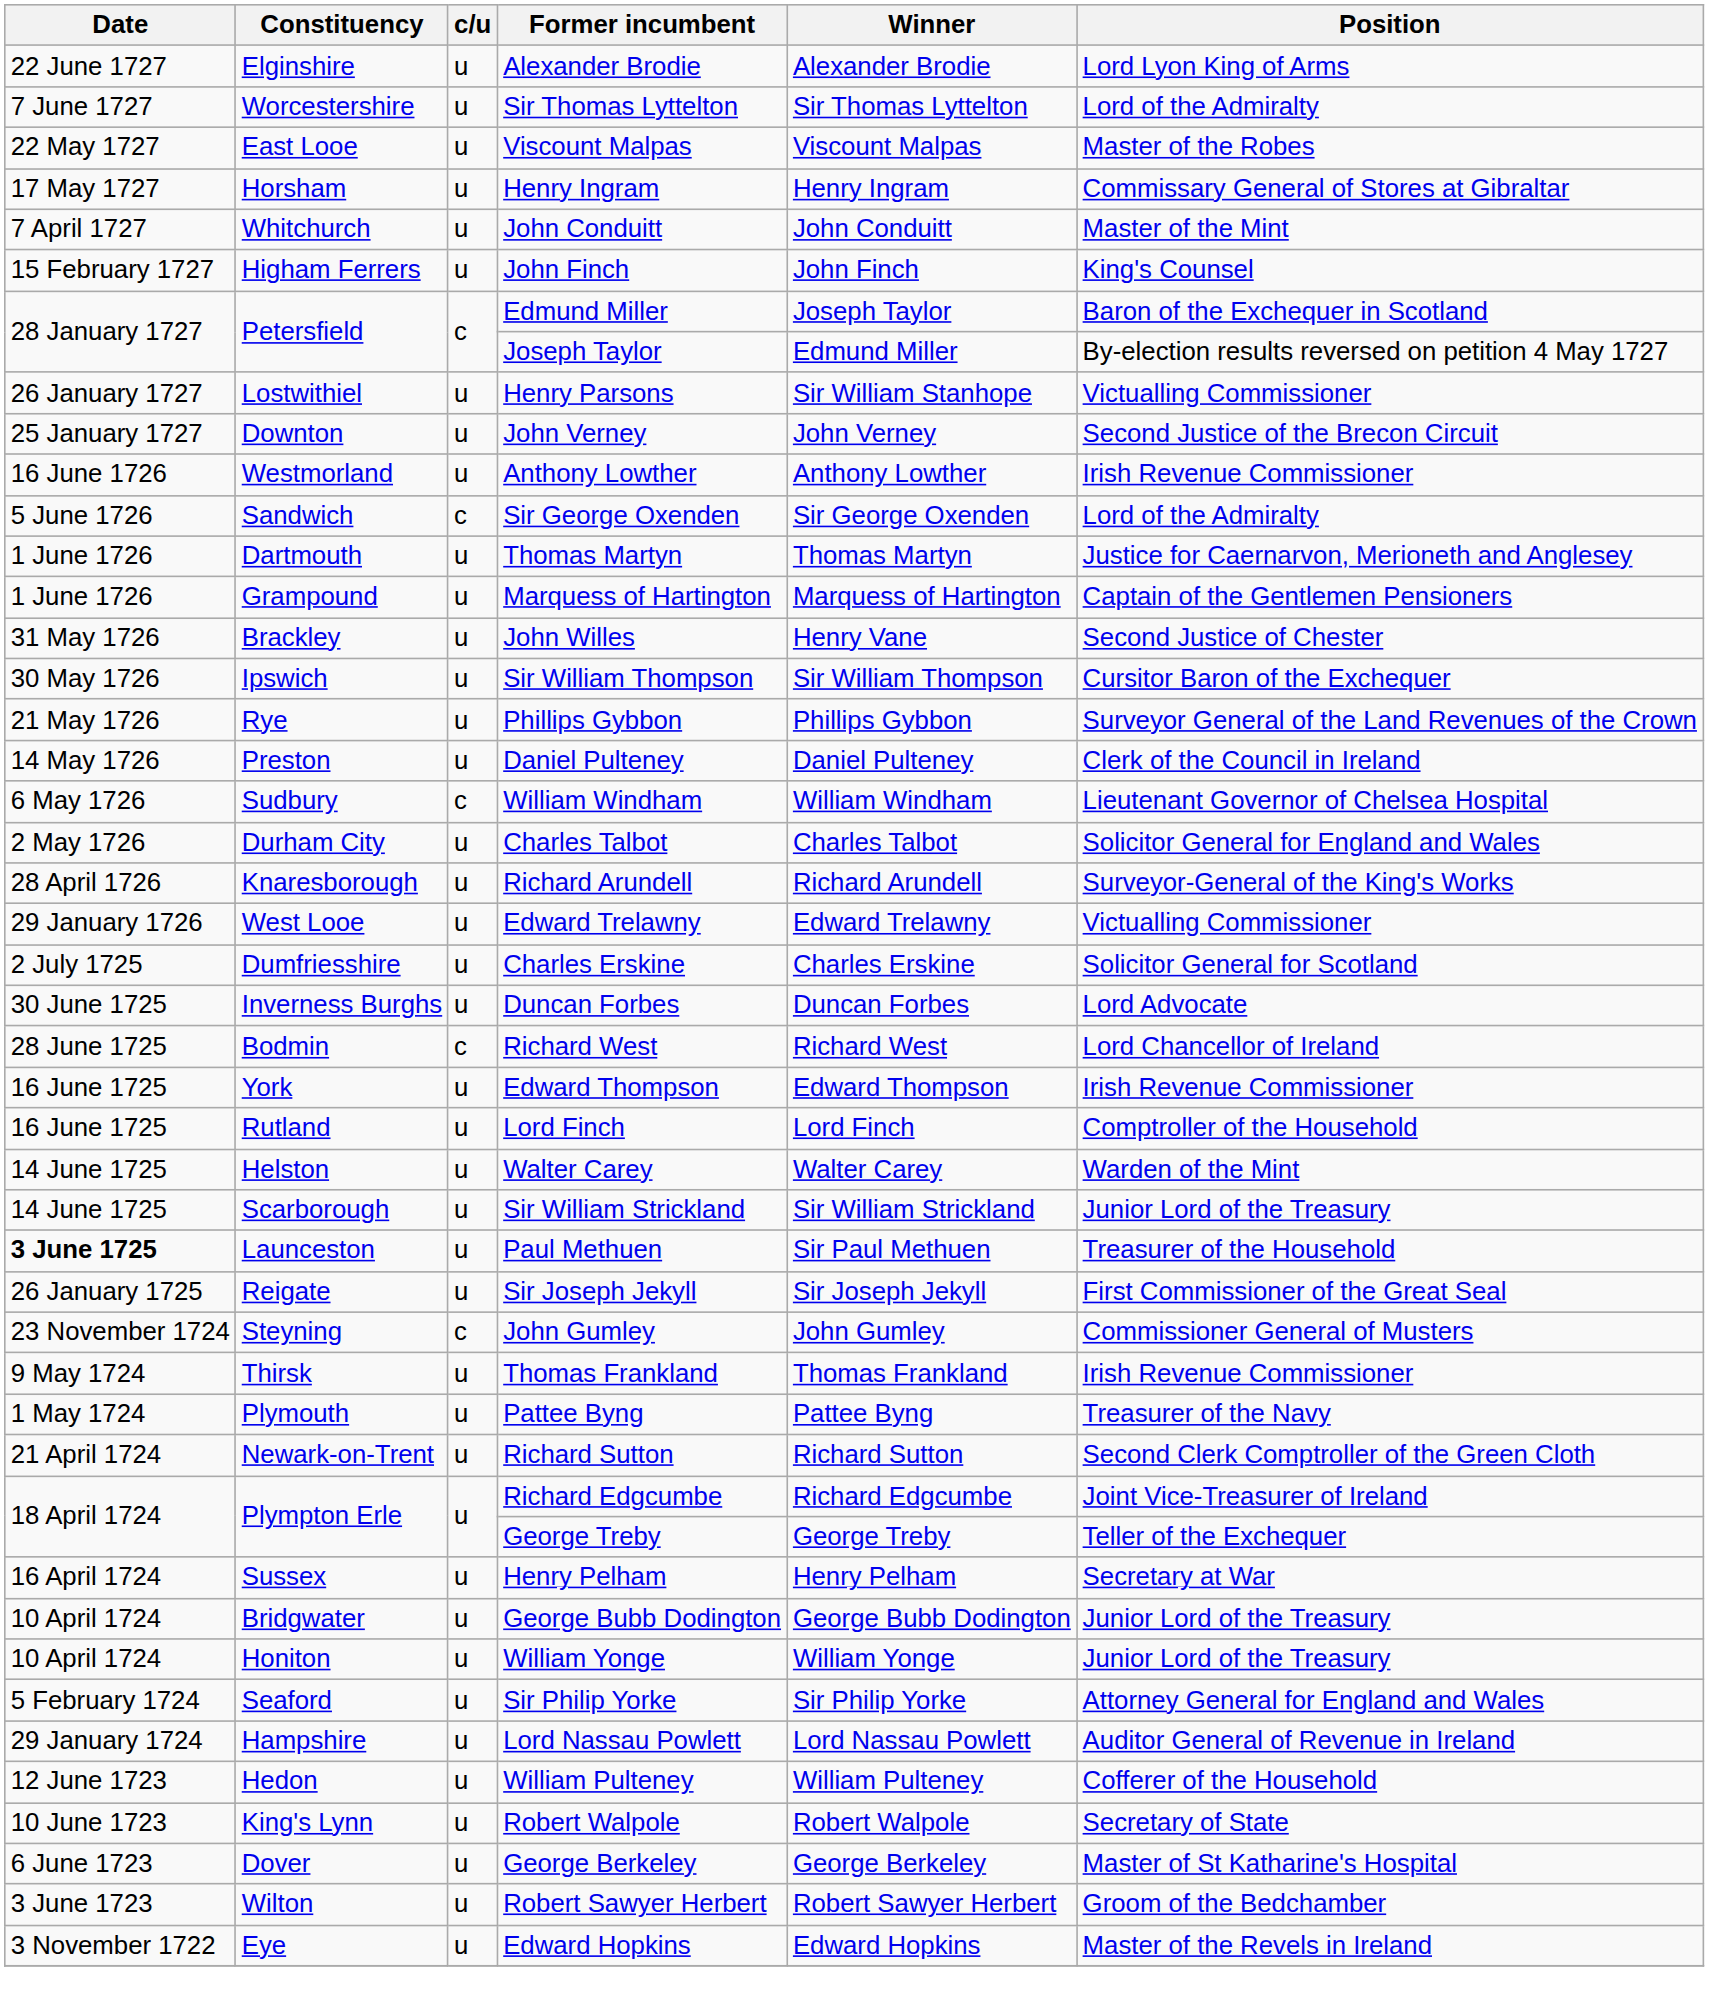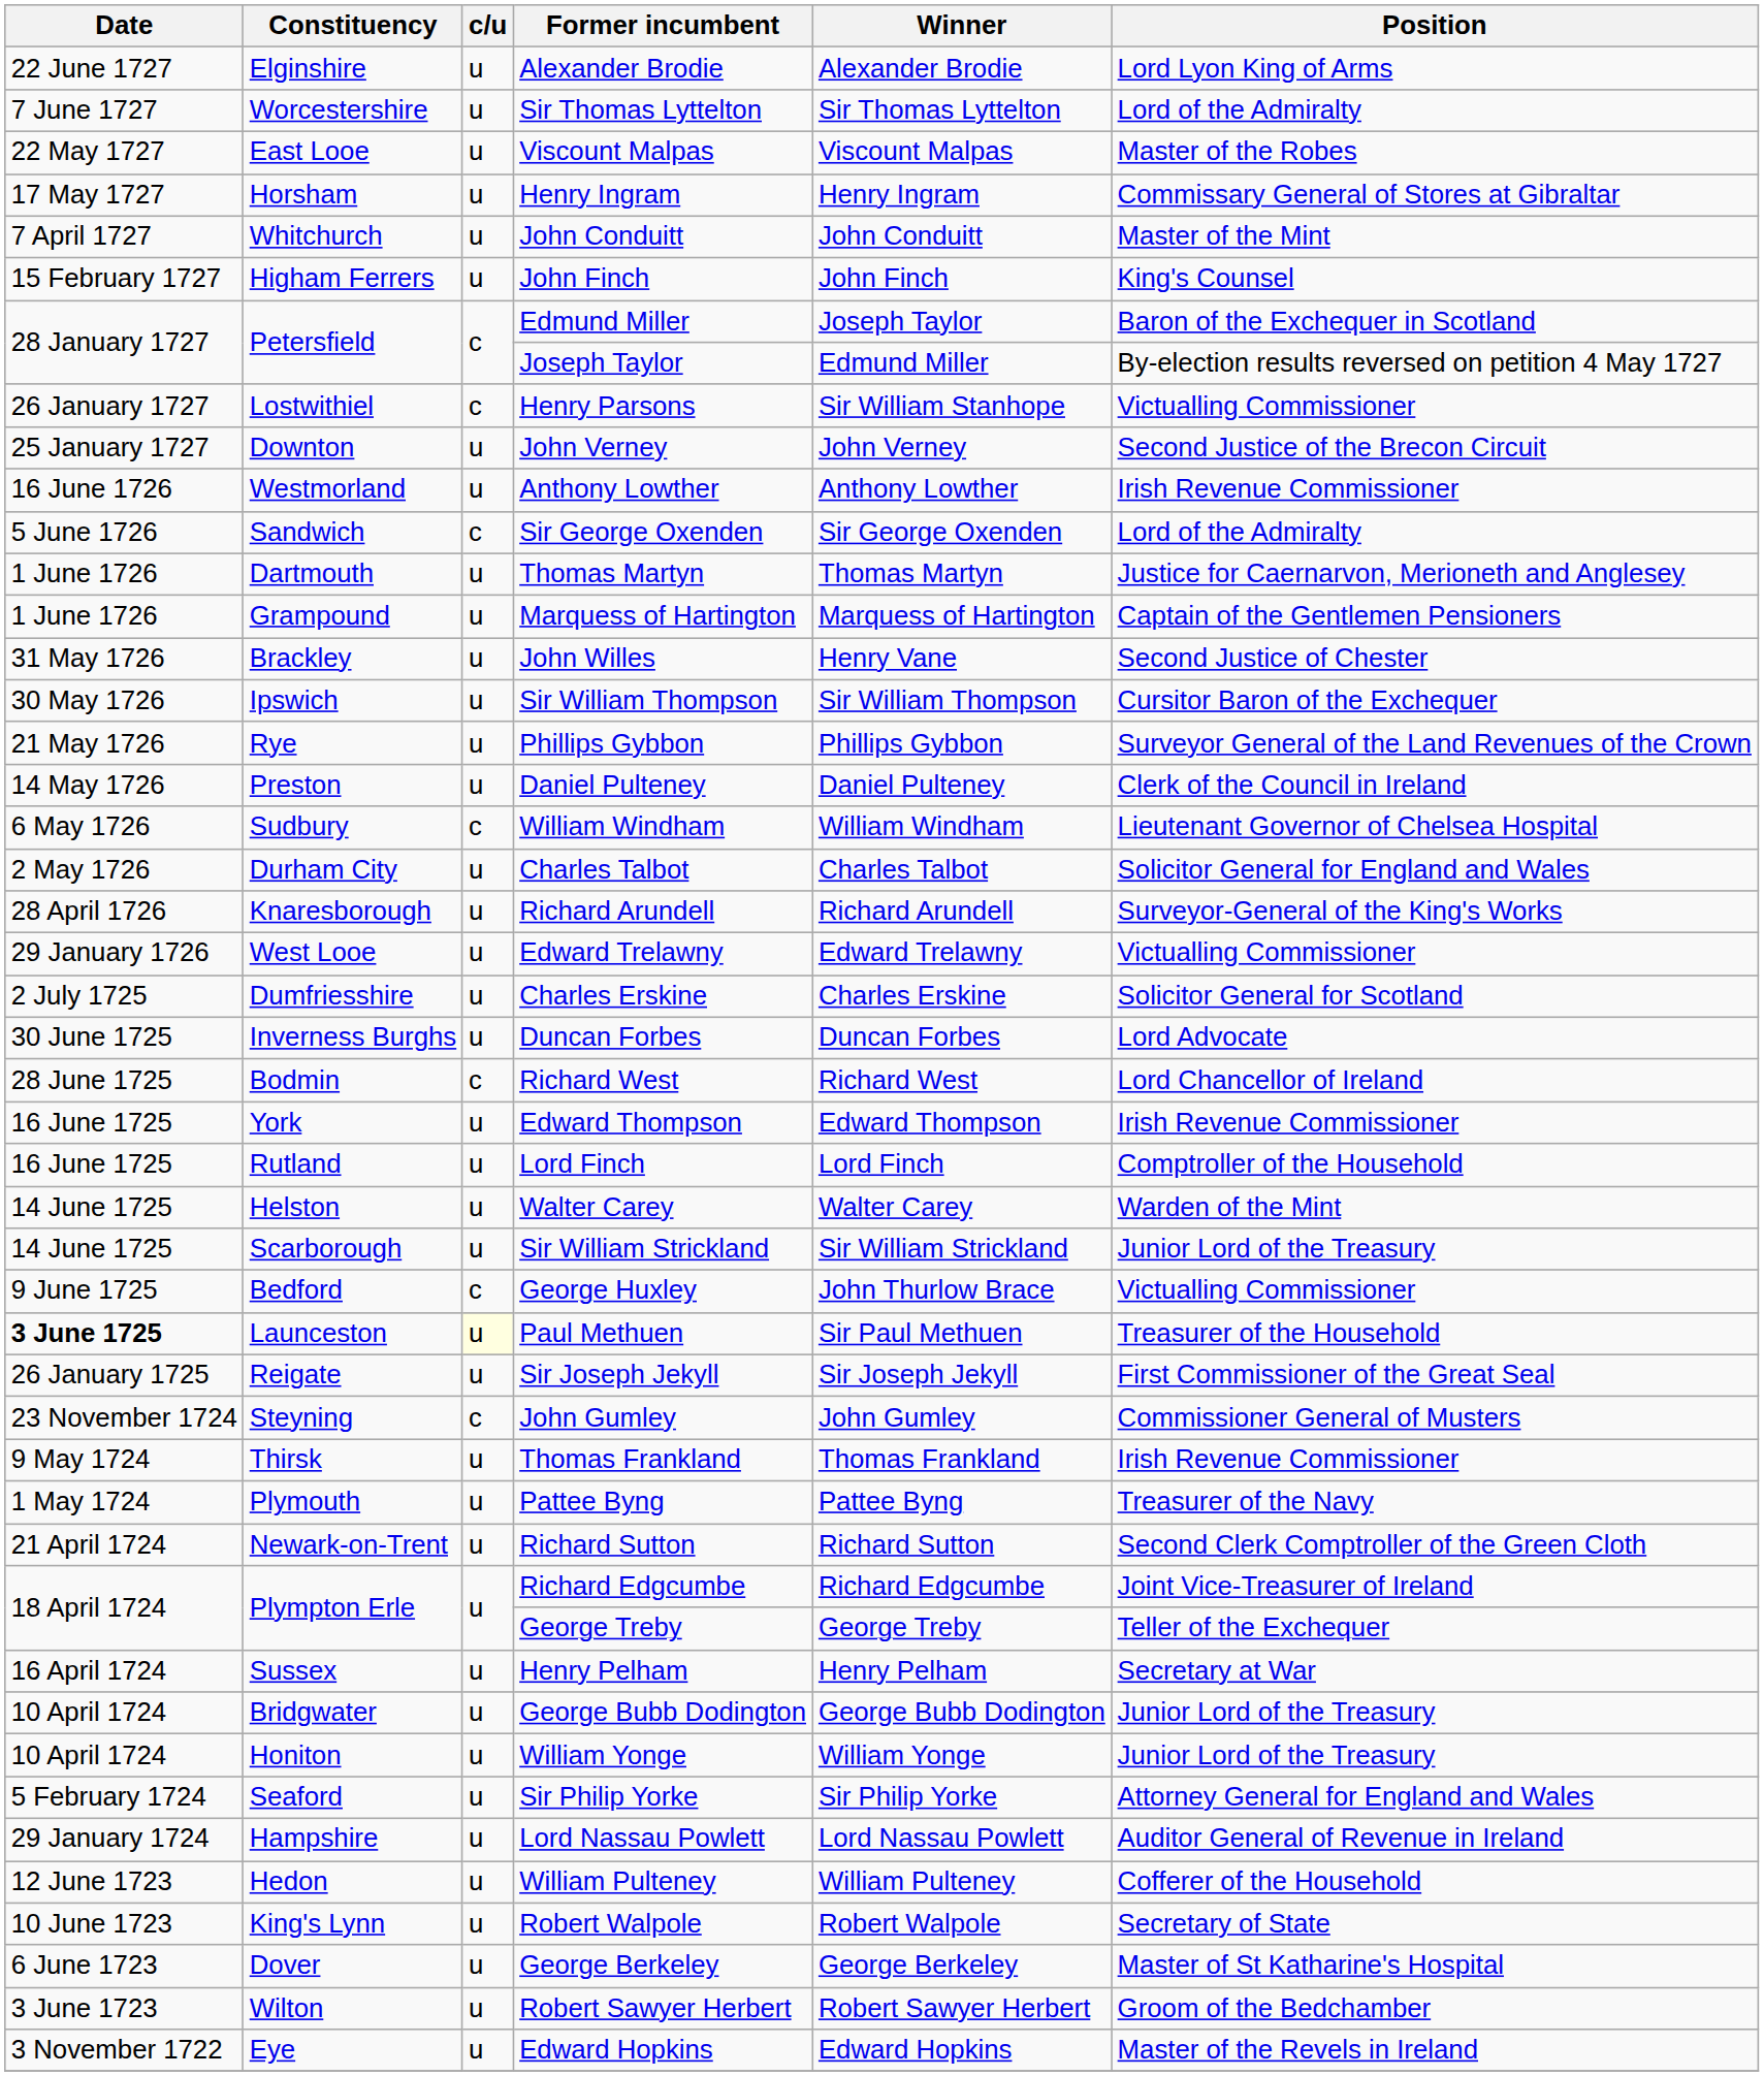 <table class="wikitable">
 <tr>
 <th>Date</th>
 <th>Constituency</th>
 <th>c/u</th>
 <th>Former incumbent</th>
 <th>Winner</th>
 <th>Position</th>
 </tr>
 <tr>
 <td>22 June 1727</td>
 <td><a href='#'>Elginshire</a></td>
 <td>u</td>
 <td><a href='#'>Alexander Brodie</a></td>
 <td><a href='#'>Alexander Brodie</a></td>
 <td><a href='#'>Lord Lyon King of Arms</a></td>
 </tr>
 <tr>
 <td>7 June 1727</td>
 <td><a href='#'>Worcestershire</a></td>
 <td>u</td>
 <td><a href='#'>Sir Thomas Lyttelton</a></td>
 <td><a href='#'>Sir Thomas Lyttelton</a></td>
 <td><a href='#'>Lord of the Admiralty</a></td>
 </tr>
 <tr>
 <td>22 May 1727</td>
 <td><a href='#'>East Looe</a></td>
 <td>u</td>
 <td><a href='#'>Viscount Malpas</a></td>
 <td><a href='#'>Viscount Malpas</a></td>
 <td><a href='#'>Master of the Robes</a></td>
 </tr>
 <tr>
 <td>17 May 1727</td>
 <td><a href='#'>Horsham</a></td>
 <td>u</td>
 <td><a href='#'>Henry Ingram</a></td>
 <td><a href='#'>Henry Ingram</a></td>
 <td><a href='#'>Commissary General of Stores at Gibraltar</a></td>
 </tr>
 <tr>
 <td>7 April 1727</td>
 <td><a href='#'>Whitchurch</a></td>
 <td>u</td>
 <td><a href='#'>John Conduitt</a></td>
 <td><a href='#'>John Conduitt</a></td>
 <td><a href='#'>Master of the Mint</a></td>
 </tr>
 <tr>
 <td>15 February 1727</td>
 <td><a href='#'>Higham Ferrers</a></td>
 <td>u</td>
 <td><a href='#'>John Finch</a></td>
 <td><a href='#'>John Finch</a></td>
 <td><a href='#'>King's Counsel</a></td>
 </tr>
 <tr>
 <td rowspan=2>28 January 1727</td>
 <td rowspan=2><a href='#'>Petersfield</a></td>
 <td rowspan=2>c</td>
 <td><a href='#'>Edmund Miller</a></td>
 <td><a href='#'>Joseph Taylor</a></td>
 <td><a href='#'>Baron of the Exchequer in Scotland</a></td>
 </tr>
 <tr>
 <td><a href='#'>Joseph Taylor</a></td>
 <td><a href='#'>Edmund Miller</a></td>
 <td>By-election results reversed on petition 4 May 1727</td>
 </tr>
 <tr>
 <td>26 January 1727</td>
 <td><a href='#'>Lostwithiel</a></td>
-<td>u</td>
+<td>c</td>
 <td><a href='#'>Henry Parsons</a></td>
 <td><a href='#'>Sir William Stanhope</a></td>
 <td><a href='#'>Victualling Commissioner</a></td>
 </tr>
 <tr>
 <td>25 January 1727</td>
 <td><a href='#'>Downton</a></td>
 <td>u</td>
 <td><a href='#'>John Verney</a></td>
 <td><a href='#'>John Verney</a></td>
 <td><a href='#'>Second Justice of the Brecon Circuit</a></td>
 </tr>
 <tr>
 <td>16 June 1726</td>
 <td><a href='#'>Westmorland</a></td>
 <td>u</td>
 <td><a href='#'>Anthony Lowther</a></td>
 <td><a href='#'>Anthony Lowther</a></td>
 <td><a href='#'>Irish Revenue Commissioner</a></td>
 </tr>
 <tr>
 <td>5 June 1726</td>
 <td><a href='#'>Sandwich</a></td>
 <td>c</td>
 <td><a href='#'>Sir George Oxenden</a></td>
 <td><a href='#'>Sir George Oxenden</a></td>
 <td><a href='#'>Lord of the Admiralty</a></td>
 </tr>
 <tr>
 <td>1 June 1726</td>
 <td><a href='#'>Dartmouth</a></td>
 <td>u</td>
 <td><a href='#'>Thomas Martyn</a></td>
 <td><a href='#'>Thomas Martyn</a></td>
 <td><a href='#'>Justice for Caernarvon, Merioneth and Anglesey</a></td>
 </tr>
 <tr>
 <td>1 June 1726</td>
 <td><a href='#'>Grampound</a></td>
 <td>u</td>
 <td><a href='#'>Marquess of Hartington</a></td>
 <td><a href='#'>Marquess of Hartington</a></td>
 <td><a href='#'>Captain of the Gentlemen Pensioners</a></td>
 </tr>
 <tr>
 <td>31 May 1726</td>
 <td><a href='#'>Brackley</a></td>
 <td>u</td>
 <td><a href='#'>John Willes</a></td>
 <td><a href='#'>Henry Vane</a></td>
 <td><a href='#'>Second Justice of Chester</a></td>
 </tr>
 <tr>
 <td>30 May 1726</td>
 <td><a href='#'>Ipswich</a></td>
 <td>u</td>
 <td><a href='#'>Sir William Thompson</a></td>
 <td><a href='#'>Sir William Thompson</a></td>
 <td><a href='#'>Cursitor Baron of the Exchequer</a></td>
 </tr>
 <tr>
 <td>21 May 1726</td>
 <td><a href='#'>Rye</a></td>
 <td>u</td>
 <td><a href='#'>Phillips Gybbon</a></td>
 <td><a href='#'>Phillips Gybbon</a></td>
 <td><a href='#'>Surveyor General of the Land Revenues of the Crown</a></td>
 </tr>
 <tr>
 <td>14 May 1726</td>
 <td><a href='#'>Preston</a></td>
 <td>u</td>
 <td><a href='#'>Daniel Pulteney</a></td>
 <td><a href='#'>Daniel Pulteney</a></td>
 <td><a href='#'>Clerk of the Council in Ireland</a></td>
 </tr>
 <tr>
 <td>6 May 1726</td>
 <td><a href='#'>Sudbury</a></td>
 <td>c</td>
 <td><a href='#'>William Windham</a></td>
 <td><a href='#'>William Windham</a></td>
 <td><a href='#'>Lieutenant Governor of Chelsea Hospital</a></td>
 </tr>
 <tr>
 <td>2 May 1726</td>
 <td><a href='#'>Durham City</a></td>
 <td>u</td>
 <td><a href='#'>Charles Talbot</a></td>
 <td><a href='#'>Charles Talbot</a></td>
 <td><a href='#'>Solicitor General for England and Wales</a></td>
 </tr>
 <tr>
 <td>28 April 1726</td>
 <td><a href='#'>Knaresborough</a></td>
 <td>u</td>
 <td><a href='#'>Richard Arundell</a></td>
 <td><a href='#'>Richard Arundell</a></td>
 <td><a href='#'>Surveyor-General of the King's Works</a></td>
 </tr>
 <tr>
 <td>29 January 1726</td>
 <td><a href='#'>West Looe</a></td>
 <td>u</td>
 <td><a href='#'>Edward Trelawny</a></td>
 <td><a href='#'>Edward Trelawny</a></td>
 <td><a href='#'>Victualling Commissioner</a></td>
 </tr>
 <tr>
 <td>2 July 1725</td>
 <td><a href='#'>Dumfriesshire</a></td>
 <td>u</td>
 <td><a href='#'>Charles Erskine</a></td>
 <td><a href='#'>Charles Erskine</a></td>
 <td><a href='#'>Solicitor General for Scotland</a></td>
 </tr>
 <tr>
 <td>30 June 1725</td>
 <td><a href='#'>Inverness Burghs</a></td>
 <td>u</td>
 <td><a href='#'>Duncan Forbes</a></td>
 <td><a href='#'>Duncan Forbes</a></td>
 <td><a href='#'>Lord Advocate</a></td>
 </tr>
 <tr>
 <td>28 June 1725</td>
 <td><a href='#'>Bodmin</a></td>
 <td>c</td>
 <td><a href='#'>Richard West</a></td>
 <td><a href='#'>Richard West</a></td>
 <td><a href='#'>Lord Chancellor of Ireland</a></td>
 </tr>
 <tr>
 <td>16 June 1725</td>
 <td><a href='#'>York</a></td>
 <td>u</td>
 <td><a href='#'>Edward Thompson</a></td>
 <td><a href='#'>Edward Thompson</a></td>
 <td><a href='#'>Irish Revenue Commissioner</a></td>
 </tr>
 <tr>
 <td>16 June 1725</td>
 <td><a href='#'>Rutland</a></td>
 <td>u</td>
 <td><a href='#'>Lord Finch</a></td>
 <td><a href='#'>Lord Finch</a></td>
 <td><a href='#'>Comptroller of the Household</a></td>
 </tr>
 <tr>
 <td>14 June 1725</td>
 <td><a href='#'>Helston</a></td>
 <td>u</td>
 <td><a href='#'>Walter Carey</a></td>
 <td><a href='#'>Walter Carey</a></td>
 <td><a href='#'>Warden of the Mint</a></td>
 </tr>
 <tr>
 <td>14 June 1725</td>
 <td><a href='#'>Scarborough</a></td>
 <td>u</td>
 <td><a href='#'>Sir William Strickland</a></td>
 <td><a href='#'>Sir William Strickland</a></td>
 <td><a href='#'>Junior Lord of the Treasury</a></td>
 </tr>
 <tr>
+<td>9 June 1725</td>
+<td><a href='#'>Bedford</a></td>
+<td>c</td>
+<td><a href='#'>George Huxley</a></td>
+<td><a href='#'>John Thurlow Brace</a></td>
+<td><a href='#'>Victualling Commissioner</a></td>
+</tr>
+<tr>
 <td><strong>3 June 1725</strong></td>
 <td><a href='#'>Launceston</a></td>
-<td>u</td>
+<td style="background: lightyellow;">u</td>
 <td><a href='#'>Paul Methuen</a></td>
 <td><a href='#'>Sir Paul Methuen</a></td>
 <td><a href='#'>Treasurer of the Household</a></td>
 </tr>
 <tr>
 <td>26 January 1725</td>
 <td><a href='#'>Reigate</a></td>
 <td>u</td>
 <td><a href='#'>Sir Joseph Jekyll</a></td>
 <td><a href='#'>Sir Joseph Jekyll</a></td>
 <td><a href='#'>First Commissioner of the Great Seal</a></td>
 </tr>
 <tr>
 <td>23 November 1724</td>
 <td><a href='#'>Steyning</a></td>
 <td>c</td>
 <td><a href='#'>John Gumley</a></td>
 <td><a href='#'>John Gumley</a></td>
 <td><a href='#'>Commissioner General of Musters</a></td>
 </tr>
 <tr>
 <td>9 May 1724</td>
 <td><a href='#'>Thirsk</a></td>
 <td>u</td>
 <td><a href='#'>Thomas Frankland</a></td>
 <td><a href='#'>Thomas Frankland</a></td>
 <td><a href='#'>Irish Revenue Commissioner</a></td>
 </tr>
 <tr>
 <td>1 May 1724</td>
 <td><a href='#'>Plymouth</a></td>
 <td>u</td>
 <td><a href='#'>Pattee Byng</a></td>
 <td><a href='#'>Pattee Byng</a></td>
 <td><a href='#'>Treasurer of the Navy</a></td>
 </tr>
 <tr>
 <td>21 April 1724</td>
 <td><a href='#'>Newark-on-Trent</a></td>
 <td>u</td>
 <td><a href='#'>Richard Sutton</a></td>
 <td><a href='#'>Richard Sutton</a></td>
 <td><a href='#'>Second Clerk Comptroller of the Green Cloth</a></td>
 </tr>
 <tr>
 <td rowspan=2>18 April 1724</td>
 <td rowspan=2><a href='#'>Plympton Erle</a></td>
 <td rowspan=2>u</td>
 <td><a href='#'>Richard Edgcumbe</a></td>
 <td><a href='#'>Richard Edgcumbe</a></td>
 <td><a href='#'>Joint Vice-Treasurer of Ireland</a></td>
 </tr>
 <tr>
 <td><a href='#'>George Treby</a></td>
 <td><a href='#'>George Treby</a></td>
 <td><a href='#'>Teller of the Exchequer</a></td>
 </tr>
 <tr>
 <td>16 April 1724</td>
 <td><a href='#'>Sussex</a></td>
 <td>u</td>
 <td><a href='#'>Henry Pelham</a></td>
 <td><a href='#'>Henry Pelham</a></td>
 <td><a href='#'>Secretary at War</a></td>
 </tr>
 <tr>
 <td>10 April 1724</td>
 <td><a href='#'>Bridgwater</a></td>
 <td>u</td>
 <td><a href='#'>George Bubb Dodington</a></td>
 <td><a href='#'>George Bubb Dodington</a></td>
 <td><a href='#'>Junior Lord of the Treasury</a></td>
 </tr>
 <tr>
 <td>10 April 1724</td>
 <td><a href='#'>Honiton</a></td>
 <td>u</td>
 <td><a href='#'>William Yonge</a></td>
 <td><a href='#'>William Yonge</a></td>
 <td><a href='#'>Junior Lord of the Treasury</a></td>
 </tr>
 <tr>
 <td>5 February 1724</td>
 <td><a href='#'>Seaford</a></td>
 <td>u</td>
 <td><a href='#'>Sir Philip Yorke</a></td>
 <td><a href='#'>Sir Philip Yorke</a></td>
 <td><a href='#'>Attorney General for England and Wales</a></td>
 </tr>
 <tr>
 <td>29 January 1724</td>
 <td><a href='#'>Hampshire</a></td>
 <td>u</td>
 <td><a href='#'>Lord Nassau Powlett</a></td>
 <td><a href='#'>Lord Nassau Powlett</a></td>
 <td><a href='#'>Auditor General of Revenue in Ireland</a></td>
 </tr>
 <tr>
 <td>12 June 1723</td>
 <td><a href='#'>Hedon</a></td>
 <td>u</td>
 <td><a href='#'>William Pulteney</a></td>
 <td><a href='#'>William Pulteney</a></td>
 <td><a href='#'>Cofferer of the Household</a></td>
 </tr>
 <tr>
 <td>10 June 1723</td>
 <td><a href='#'>King's Lynn</a></td>
 <td>u</td>
 <td><a href='#'>Robert Walpole</a></td>
 <td><a href='#'>Robert Walpole</a></td>
 <td><a href='#'>Secretary of State</a></td>
 </tr>
 <tr>
 <td>6 June 1723</td>
 <td><a href='#'>Dover</a></td>
 <td>u</td>
 <td><a href='#'>George Berkeley</a></td>
 <td><a href='#'>George Berkeley</a></td>
 <td><a href='#'>Master of St Katharine's Hospital</a></td>
 </tr>
 <tr>
 <td>3 June 1723</td>
 <td><a href='#'>Wilton</a></td>
 <td>u</td>
 <td><a href='#'>Robert Sawyer Herbert</a></td>
 <td><a href='#'>Robert Sawyer Herbert</a></td>
 <td><a href='#'>Groom of the Bedchamber</a></td>
 </tr>
 <tr>
 <td>3 November 1722</td>
 <td><a href='#'>Eye</a></td>
 <td>u</td>
 <td><a href='#'>Edward Hopkins</a></td>
 <td><a href='#'>Edward Hopkins</a></td>
 <td><a href='#'>Master of the Revels in Ireland</a></td>
 </tr>
 <tr>
 </tr>
 </table>
